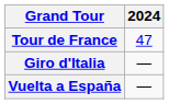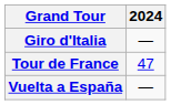 <table class="wikitable plainrowheaders">
 <tr>
 <th scope="col"><a href='#'>Grand Tour</a></th>
 <th scope="col">2024</th>
 </tr>
 <tr style="text-align:center;">
+<th scope="row"> <a href='#'>Giro d'Italia</a></th>
+<td>—</td>
+</tr>
+<tr style="text-align:center;">
 <th scope="row"> <a href='#'>Tour de France</a></th>
 <td><a href='#'>47</a></td>
-</tr>
-<tr style="text-align:center;">
-<th scope="row"> <a href='#'>Giro d'Italia</a></th>
-<td>—</td>
 </tr>
 <tr style="text-align:center;">
 <th scope="row"> <a href='#'>Vuelta a España</a></th>
 <td>—</td>
 </tr>
 </table>
